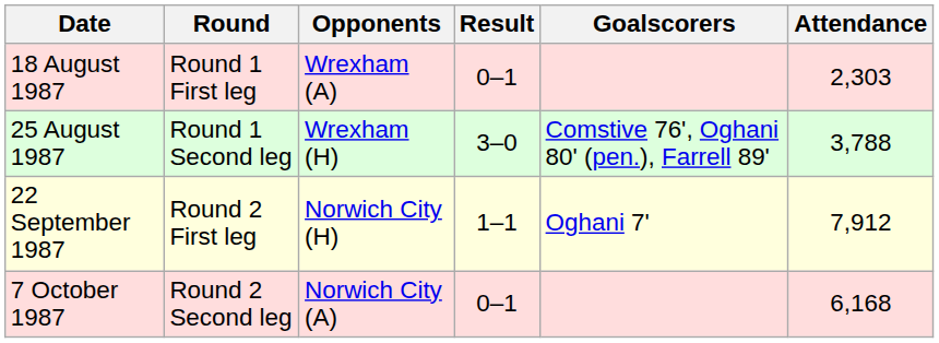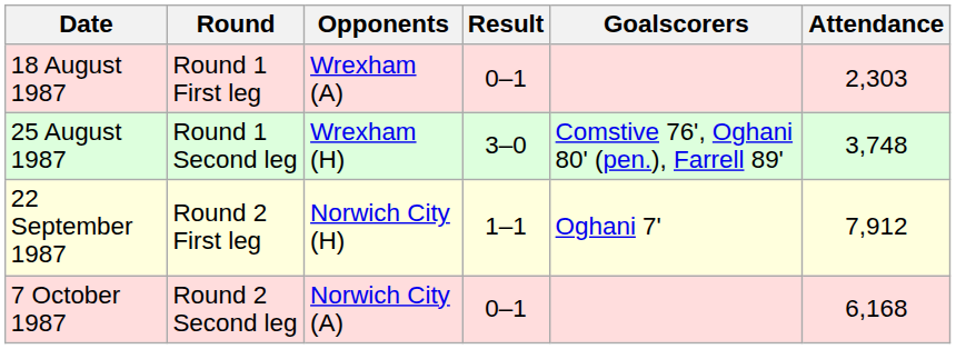 <table class="wikitable">
 <tr>
 <th>Date</th>
 <th>Round</th>
 <th>Opponents</th>
 <th>Result</th>
 <th>Goalscorers</th>
 <th>Attendance</th>
 </tr>
 <tr bgcolor="#ffdddd">
 <td>18 August 1987</td>
 <td>Round 1 First leg</td>
 <td><a href='#'>Wrexham</a> (A)</td>
 <td align="center">0–1</td>
 <td></td>
 <td align="center">2,303</td>
 </tr>
 <tr bgcolor="#ddffdd">
 <td>25 August 1987</td>
 <td>Round 1 Second leg</td>
 <td><a href='#'>Wrexham</a> (H)</td>
 <td align="center">3–0</td>
 <td><a href='#'>Comstive</a> 76', <a href='#'>Oghani</a> 80' (<a href='#'>pen.</a>), <a href='#'>Farrell</a> 89'</td>
-<td align="center">3,788</td>
+<td align="center">3,748</td>
 </tr>
 <tr bgcolor="#ffffdd">
 <td>22 September 1987</td>
 <td>Round 2 First leg</td>
 <td><a href='#'>Norwich City</a> (H)</td>
 <td align="center">1–1</td>
 <td><a href='#'>Oghani</a> 7'</td>
 <td align="center">7,912</td>
 </tr>
 <tr bgcolor="#ffdddd">
 <td>7 October 1987</td>
 <td>Round 2 Second leg</td>
 <td><a href='#'>Norwich City</a> (A)</td>
 <td align="center">0–1</td>
 <td></td>
 <td align="center">6,168</td>
 </tr>
 </table>
